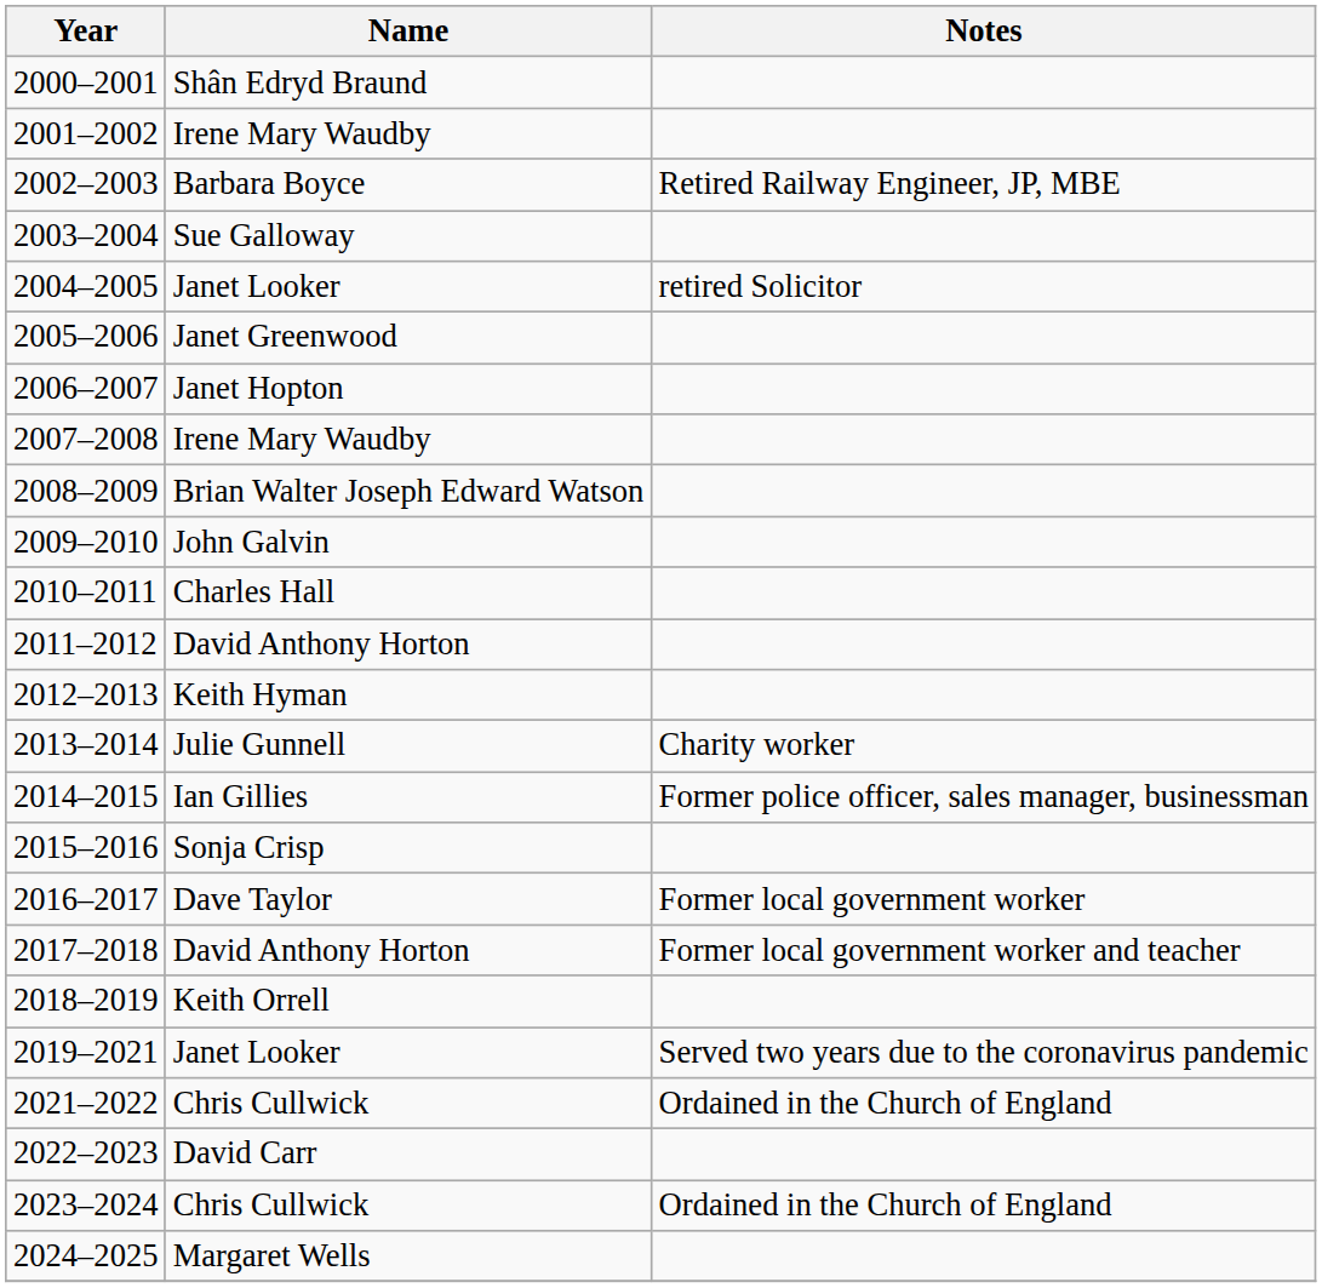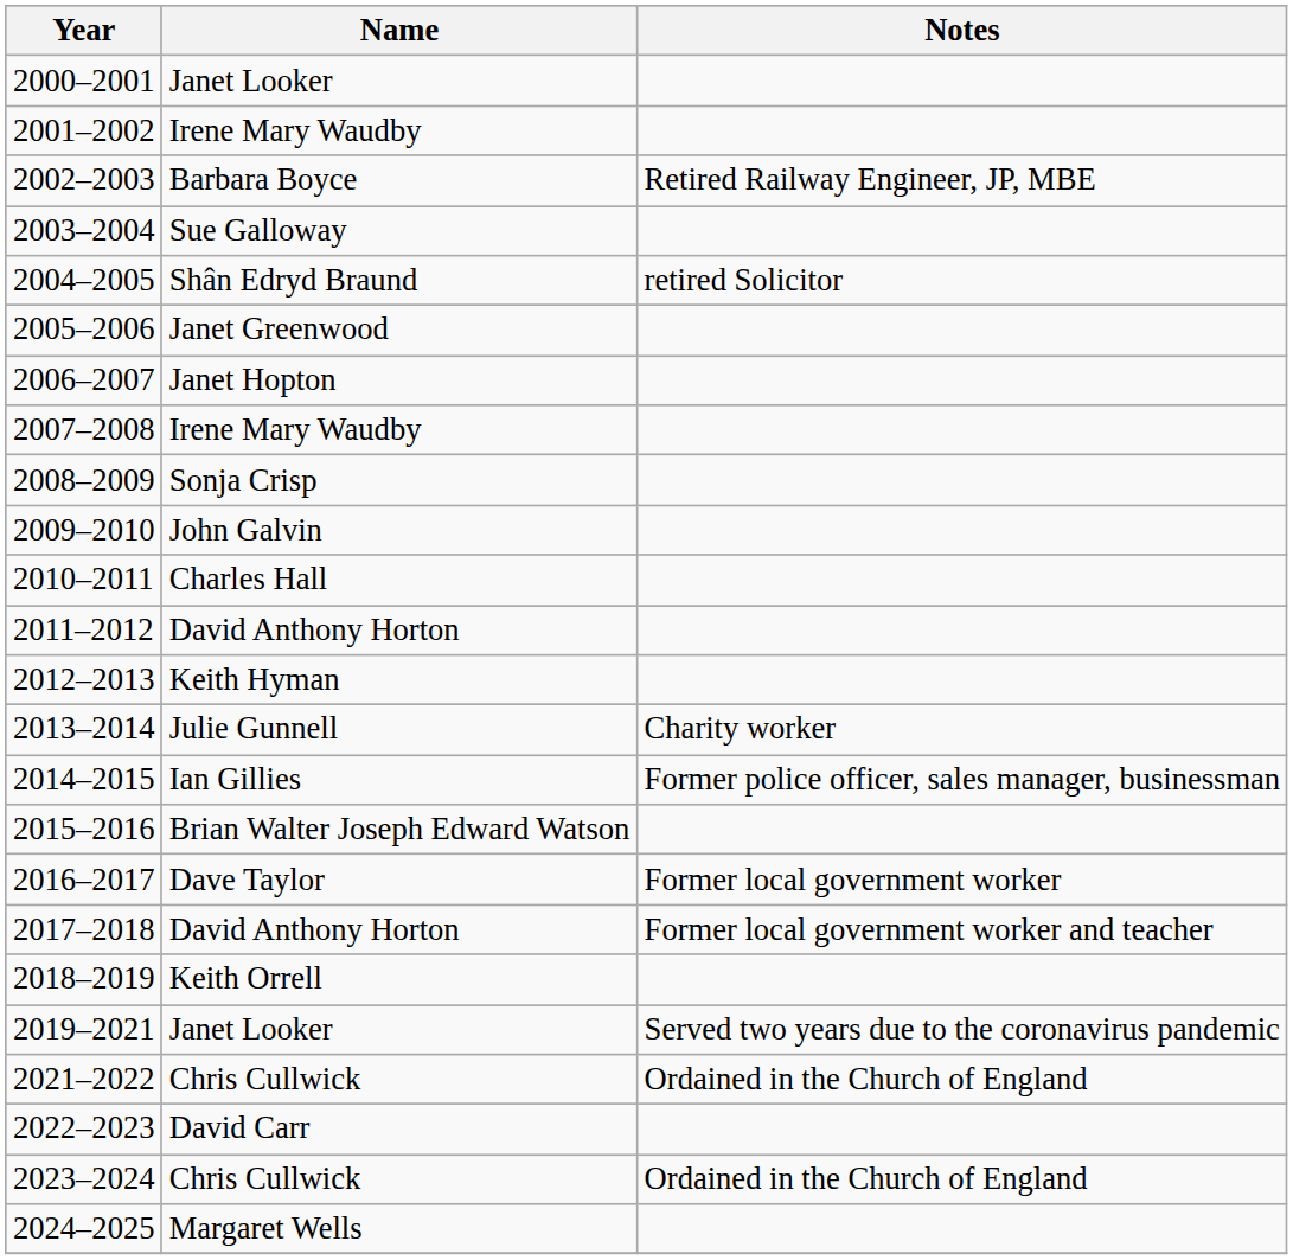 <table class="wikitable">
 <tr>
 <th>Year</th>
 <th>Name</th>
 <th>Notes</th>
 </tr>
 <tr>
 <td>2000–2001</td>
-<td>Shân Edryd Braund </td>
+<td>Janet Looker </td>
 <td></td>
 </tr>
 <tr>
 <td>2001–2002</td>
 <td>Irene Mary Waudby </td>
 <td></td>
 </tr>
 <tr>
 <td>2002–2003</td>
 <td>Barbara Boyce</td>
 <td>Retired Railway Engineer, JP, MBE</td>
 </tr>
 <tr>
 <td>2003–2004</td>
 <td>Sue Galloway </td>
 <td></td>
 </tr>
 <tr>
 <td>2004–2005</td>
-<td>Janet Looker </td>
+<td>Shân Edryd Braund </td>
 <td>retired Solicitor</td>
 </tr>
 <tr>
 <td>2005–2006</td>
 <td>Janet Greenwood </td>
 <td></td>
 </tr>
 <tr>
 <td>2006–2007</td>
 <td>Janet Hopton </td>
 <td></td>
 </tr>
 <tr>
 <td>2007–2008</td>
 <td>Irene Mary Waudby </td>
 <td></td>
 </tr>
 <tr>
 <td>2008–2009</td>
-<td>Brian Walter Joseph Edward Watson </td>
+<td>Sonja Crisp</td>
 <td></td>
 </tr>
 <tr>
 <td>2009–2010</td>
 <td John Galvin (Lord Mayor of York)>John Galvin </td>
 <td></td>
 </tr>
 <tr>
 <td>2010–2011</td>
 <td Charles Hall (Lord Mayor of York)>Charles Hall </td>
 <td></td>
 </tr>
 <tr>
 <td>2011–2012</td>
 <td>David Anthony Horton </td>
 <td></td>
 </tr>
 <tr>
 <td>2012–2013</td>
 <td>Keith Hyman </td>
 <td></td>
 </tr>
 <tr>
 <td>2013–2014</td>
 <td>Julie Gunnell</td>
 <td>Charity worker</td>
 </tr>
 <tr>
 <td>2014–2015</td>
 <td>Ian Gillies</td>
 <td>Former police officer, sales manager, businessman</td>
 </tr>
 <tr>
 <td>2015–2016</td>
-<td>Sonja Crisp</td>
+<td>Brian Walter Joseph Edward Watson </td>
 <td></td>
 </tr>
 <tr>
 <td>2016–2017</td>
 <td>Dave Taylor</td>
 <td>Former local government worker</td>
 </tr>
 <tr>
 <td>2017–2018</td>
 <td>David Anthony Horton </td>
 <td>Former local government worker and teacher</td>
 </tr>
 <tr>
 <td>2018–2019</td>
 <td>Keith Orrell</td>
 <td></td>
 </tr>
 <tr>
 <td>2019–2021</td>
 <td>Janet Looker</td>
 <td>Served two years due to the coronavirus pandemic</td>
 </tr>
 <tr>
 <td>2021–2022</td>
 <td>Chris Cullwick</td>
 <td>Ordained in the Church of England</td>
 </tr>
 <tr>
 <td>2022–2023</td>
 <td>David Carr</td>
 <td></td>
 </tr>
 <tr>
 <td>2023–2024</td>
 <td>Chris Cullwick</td>
 <td>Ordained in the Church of England</td>
 </tr>
 <tr>
 <td>2024–2025</td>
 <td>Margaret Wells</td>
 <td></td>
 </tr>
 <tr>
 </tr>
 </table>
